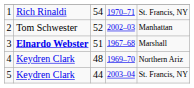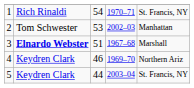 <table class="wikitable">
 <tr>
 </tr>
 <tr>
 <td>1</td>
 <td><a href='#'>Rich Rinaldi</a></td>
 <td>54</td>
 <td style="font-size:80%;"><a href='#'>1970–71</a></td>
 <td style="font-size:80%;">St. Francis, NY</td>
 </tr>
 <tr>
 <td>2</td>
 <td>Tom Schwester</td>
-<td>52</td>
+<td>53</td>
 <td style="font-size:80%;"><a href='#'>2002–03</a></td>
 <td style="font-size:80%;">Manhattan</td>
 </tr>
 <tr>
 <td>3</td>
 <td><strong><a href='#'>Elnardo Webster</a></strong></td>
 <td>51</td>
 <td style="font-size:80%;"><a href='#'>1967–68</a></td>
 <td style="font-size:80%;">Marshall</td>
 </tr>
 <tr>
 <td>4</td>
 <td><a href='#'>Keydren Clark</a></td>
-<td>48</td>
+<td>46</td>
 <td style="font-size:80%;"><a href='#'>1969–70</a></td>
 <td style="font-size:80%;">Northern Ariz</td>
 </tr>
 <tr>
 <td>5</td>
 <td><a href='#'>Keydren Clark</a></td>
 <td>44</td>
 <td style="font-size:80%;"><a href='#'>2003–04</a></td>
 <td style="font-size:80%;">St. Francis, NY</td>
 </tr>
 </table>
